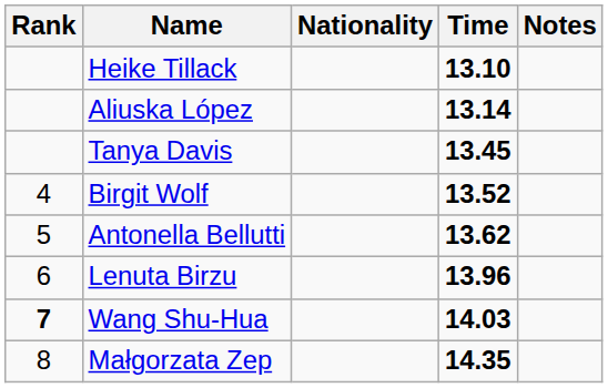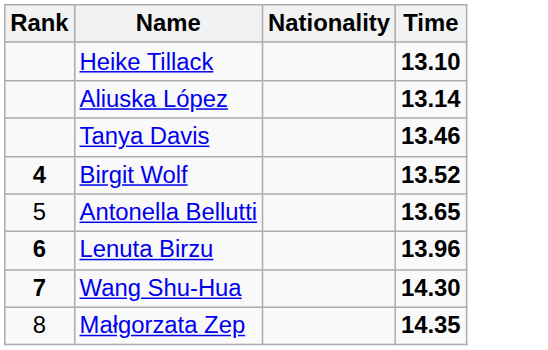 <table class="wikitable sortable" style="text-align:center">
 <tr>
 <th>Rank</th>
 <th>Name</th>
 <th>Nationality</th>
 <th>Time</th>
-<th>Notes</th>
 </tr>
 <tr>
 <td></td>
 <td align=left><a href='#'>Heike Tillack</a></td>
 <td align=left></td>
 <td><strong>13.10</strong></td>
-<td></td>
 </tr>
 <tr>
 <td></td>
 <td align=left><a href='#'>Aliuska López</a></td>
 <td align=left></td>
 <td><strong>13.14</strong></td>
-<td></td>
 </tr>
 <tr>
 <td></td>
 <td align=left><a href='#'>Tanya Davis</a></td>
 <td align=left></td>
-<td><strong>13.45</strong></td>
-<td></td>
+<td><strong>13.46</strong></td>
 </tr>
 <tr>
-<td>4</td>
+<td><strong>4</strong></td>
 <td align=left><a href='#'>Birgit Wolf</a></td>
 <td align=left></td>
 <td><strong>13.52</strong></td>
-<td></td>
 </tr>
 <tr>
 <td>5</td>
 <td align=left><a href='#'>Antonella Bellutti</a></td>
 <td align=left></td>
-<td><strong>13.62</strong></td>
-<td></td>
+<td><strong>13.65</strong></td>
 </tr>
 <tr>
-<td>6</td>
+<td><strong>6</strong></td>
 <td align=left><a href='#'>Lenuta Birzu</a></td>
 <td align=left></td>
 <td><strong>13.96</strong></td>
-<td></td>
 </tr>
 <tr>
 <td><strong>7</strong></td>
 <td align=left><a href='#'>Wang Shu-Hua</a></td>
 <td align=left></td>
-<td><strong>14.03</strong></td>
-<td></td>
+<td><strong>14.30</strong></td>
 </tr>
 <tr>
 <td>8</td>
 <td align=left><a href='#'>Małgorzata Zep</a></td>
 <td align=left></td>
 <td><strong>14.35</strong></td>
-<td></td>
 </tr>
 </table>
